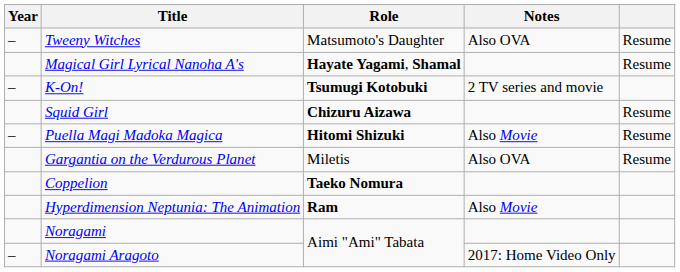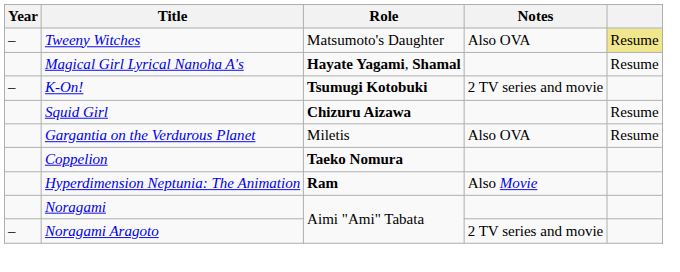 <table class="wikitable sortable">
 <tr>
 <th scope="col">Year</th>
 <th scope="col">Title</th>
 <th scope="col">Role</th>
 <th class="unsortable" scope="col">Notes</th>
 <th class="unsortable" scope="col"></th>
 </tr>
 <tr>
 <td>–</td>
 <td><em><a href='#'>Tweeny Witches</a></em></td>
 <td>Matsumoto's Daughter</td>
 <td>Also OVA</td>
-<td>Resume</td>
+<td style="background: khaki;">Resume</td>
 </tr>
 <tr>
 <td></td>
 <td><em><a href='#'>Magical Girl Lyrical Nanoha A's</a></em></td>
 <td><strong>Hayate Yagami</strong>, <strong>Shamal</strong></td>
 <td></td>
 <td>Resume</td>
 </tr>
 <tr>
 <td>–</td>
 <td><em><a href='#'>K-On!</a></em></td>
 <td><strong>Tsumugi Kotobuki</strong></td>
 <td>2 TV series and movie</td>
 <td></td>
 </tr>
 <tr>
 <td></td>
 <td><em><a href='#'>Squid Girl</a></em></td>
 <td><strong>Chizuru Aizawa</strong></td>
 <td></td>
-<td>Resume</td>
-</tr>
-<tr>
-<td>–</td>
-<td><em><a href='#'>Puella Magi Madoka Magica</a></em></td>
-<td><strong>Hitomi Shizuki</strong></td>
-<td>Also <em><a href='#'>Movie</a></em></td>
 <td>Resume</td>
 </tr>
 <tr>
 <td></td>
 <td><em><a href='#'>Gargantia on the Verdurous Planet</a></em></td>
 <td>Miletis</td>
 <td>Also OVA</td>
 <td>Resume</td>
 </tr>
 <tr>
 <td></td>
 <td><em><a href='#'>Coppelion</a></em></td>
 <td><strong>Taeko Nomura</strong></td>
 <td></td>
 <td></td>
 </tr>
 <tr>
 <td></td>
 <td><em><a href='#'>Hyperdimension Neptunia: The Animation</a></em></td>
 <td><strong>Ram</strong></td>
 <td>Also <em><a href='#'>Movie</a></em></td>
 <td></td>
 </tr>
 <tr>
 <td></td>
 <td><em><a href='#'>Noragami</a></em></td>
 <td rowspan="2">Aimi "Ami" Tabata</td>
 <td></td>
 <td></td>
 </tr>
 <tr>
 <td>–</td>
 <td><em><a href='#'>Noragami Aragoto</a></em></td>
-<td>2017: Home Video Only</td>
+<td>2 TV series and movie</td>
 <td></td>
 </tr>
 </table>
